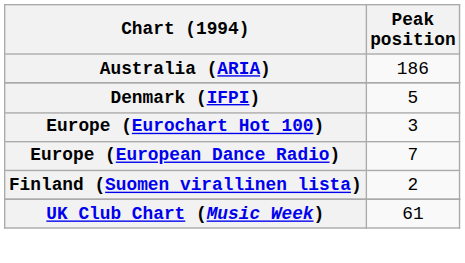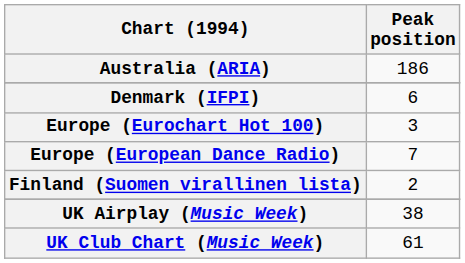 <table class="wikitable sortable plainrowheaders">
 <tr>
 <th>Chart (1994)</th>
 <th>Peak<br>position</th>
 </tr>
 <tr>
 <th scope="row">Australia (<a href='#'>ARIA</a>)</th>
 <td align="center">186</td>
 </tr>
 <tr>
 </tr>
 <tr>
 </tr>
 <tr>
 </tr>
 <tr>
 <th scope="row">Denmark (<a href='#'>IFPI</a>)</th>
-<td align="center">5</td>
+<td align="center">6</td>
 </tr>
 <tr>
 <th scope="row">Europe (<a href='#'>Eurochart Hot 100</a>)</th>
 <td align="center">3</td>
 </tr>
 <tr>
 <th scope="row">Europe (<a href='#'>European Dance Radio</a>)</th>
 <td align="center">7</td>
 </tr>
 <tr>
 <th scope="row">Finland (<a href='#'>Suomen virallinen lista</a>)</th>
 <td align="center">2</td>
 </tr>
 <tr>
 </tr>
 <tr>
 </tr>
 <tr>
 </tr>
 <tr>
 </tr>
 <tr>
 </tr>
 <tr>
 </tr>
 <tr>
 </tr>
 <tr>
 </tr>
 <tr>
 </tr>
 <tr>
 </tr>
 <tr>
+<th scope="row">UK Airplay (<em><a href='#'>Music Week</a></em>)</th>
+<td align="center">38</td>
+</tr>
+<tr>
 <th scope="row"><a href='#'>UK Club Chart</a> (<em><a href='#'>Music Week</a></em>)</th>
 <td align="center">61</td>
 </tr>
 </table>
